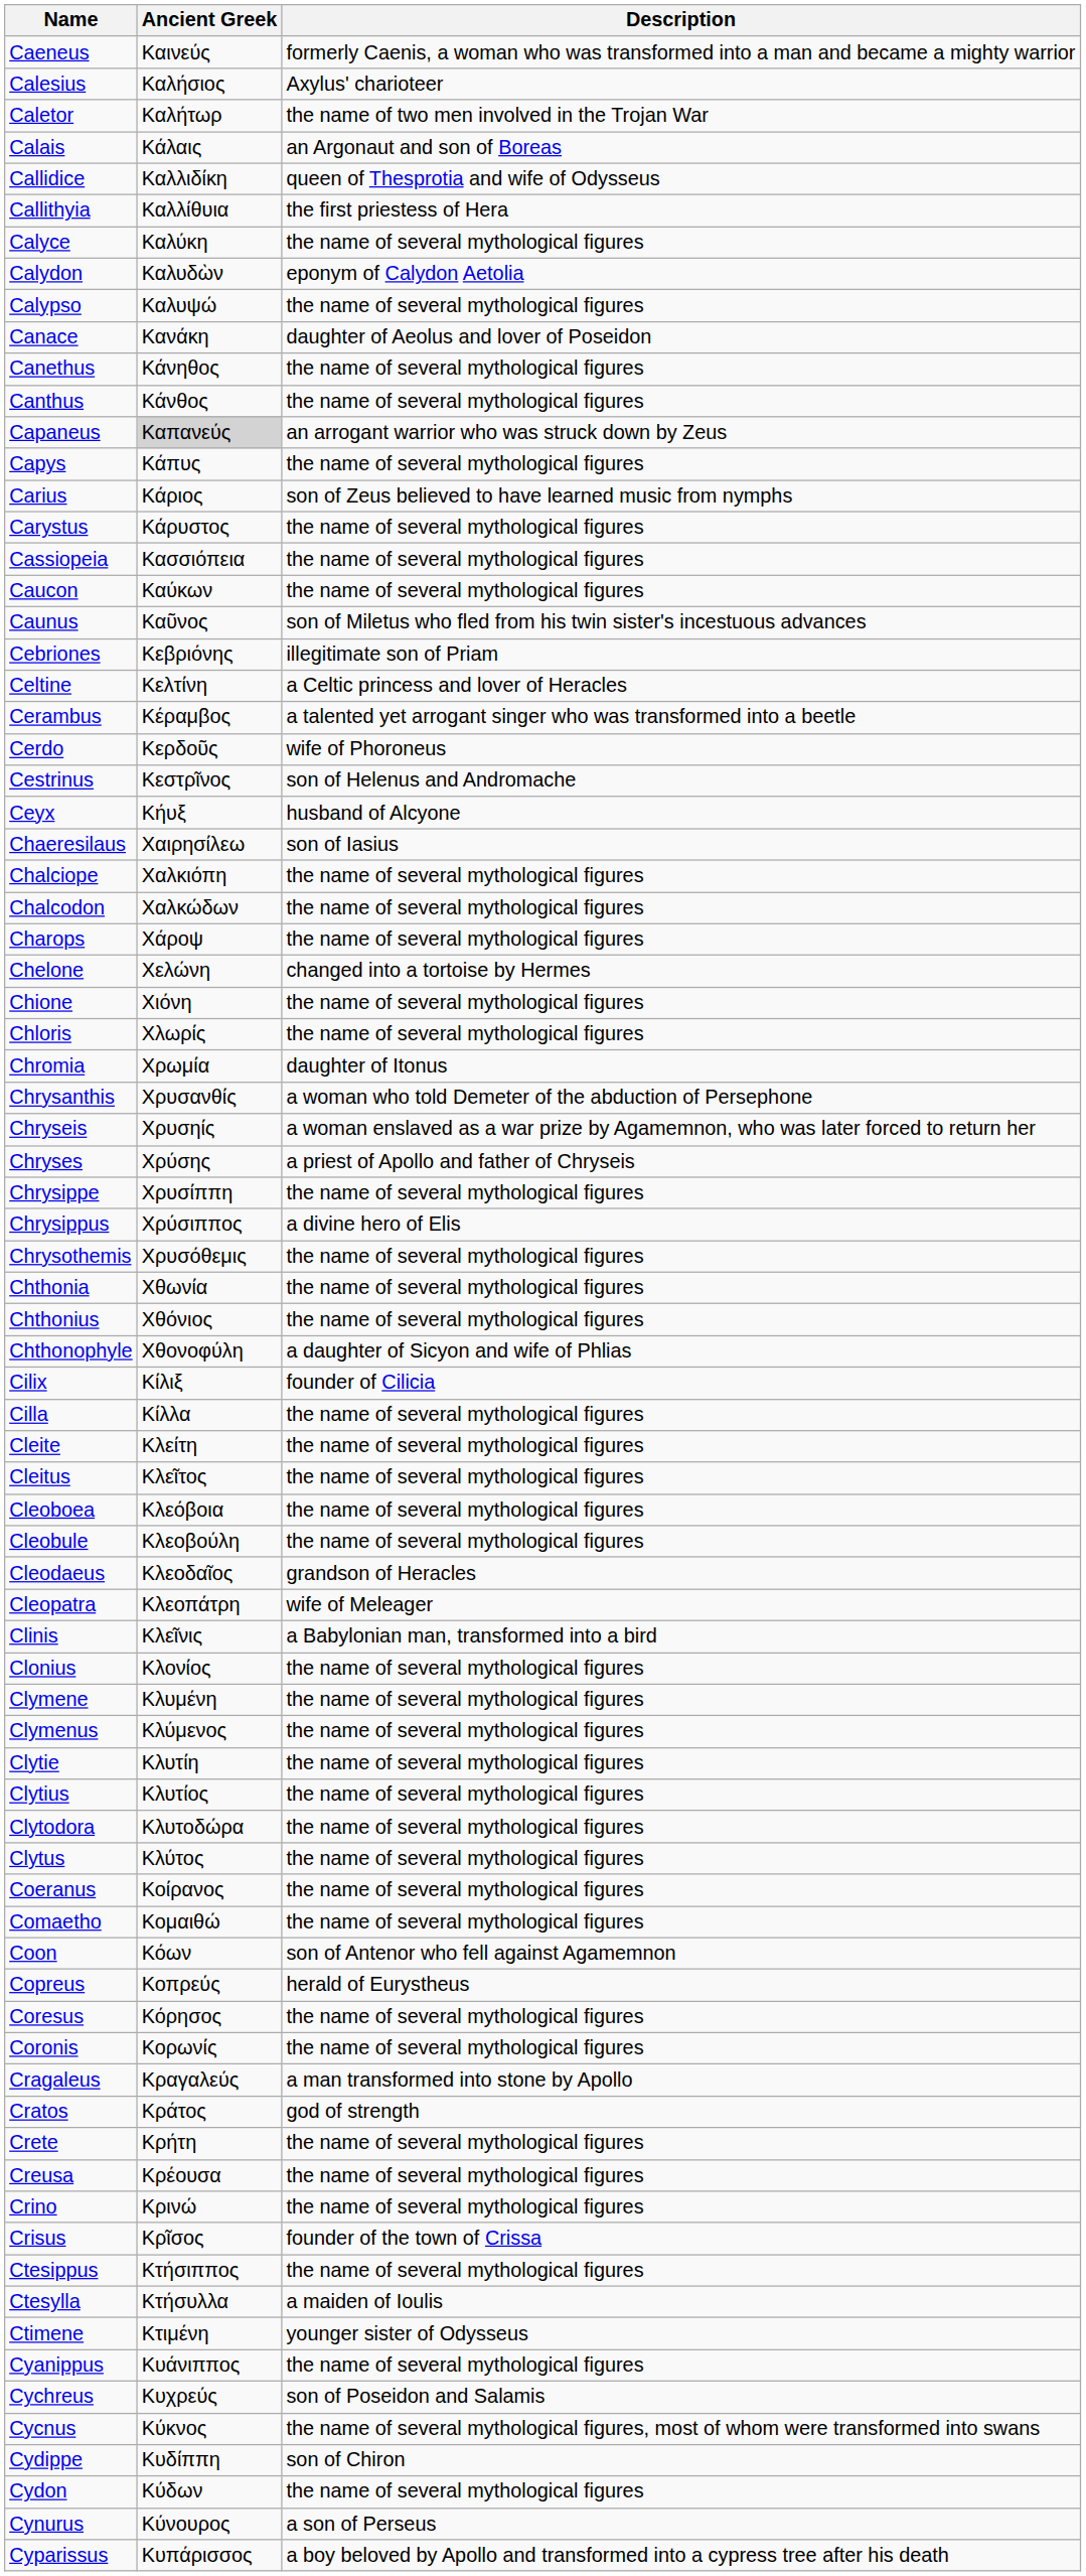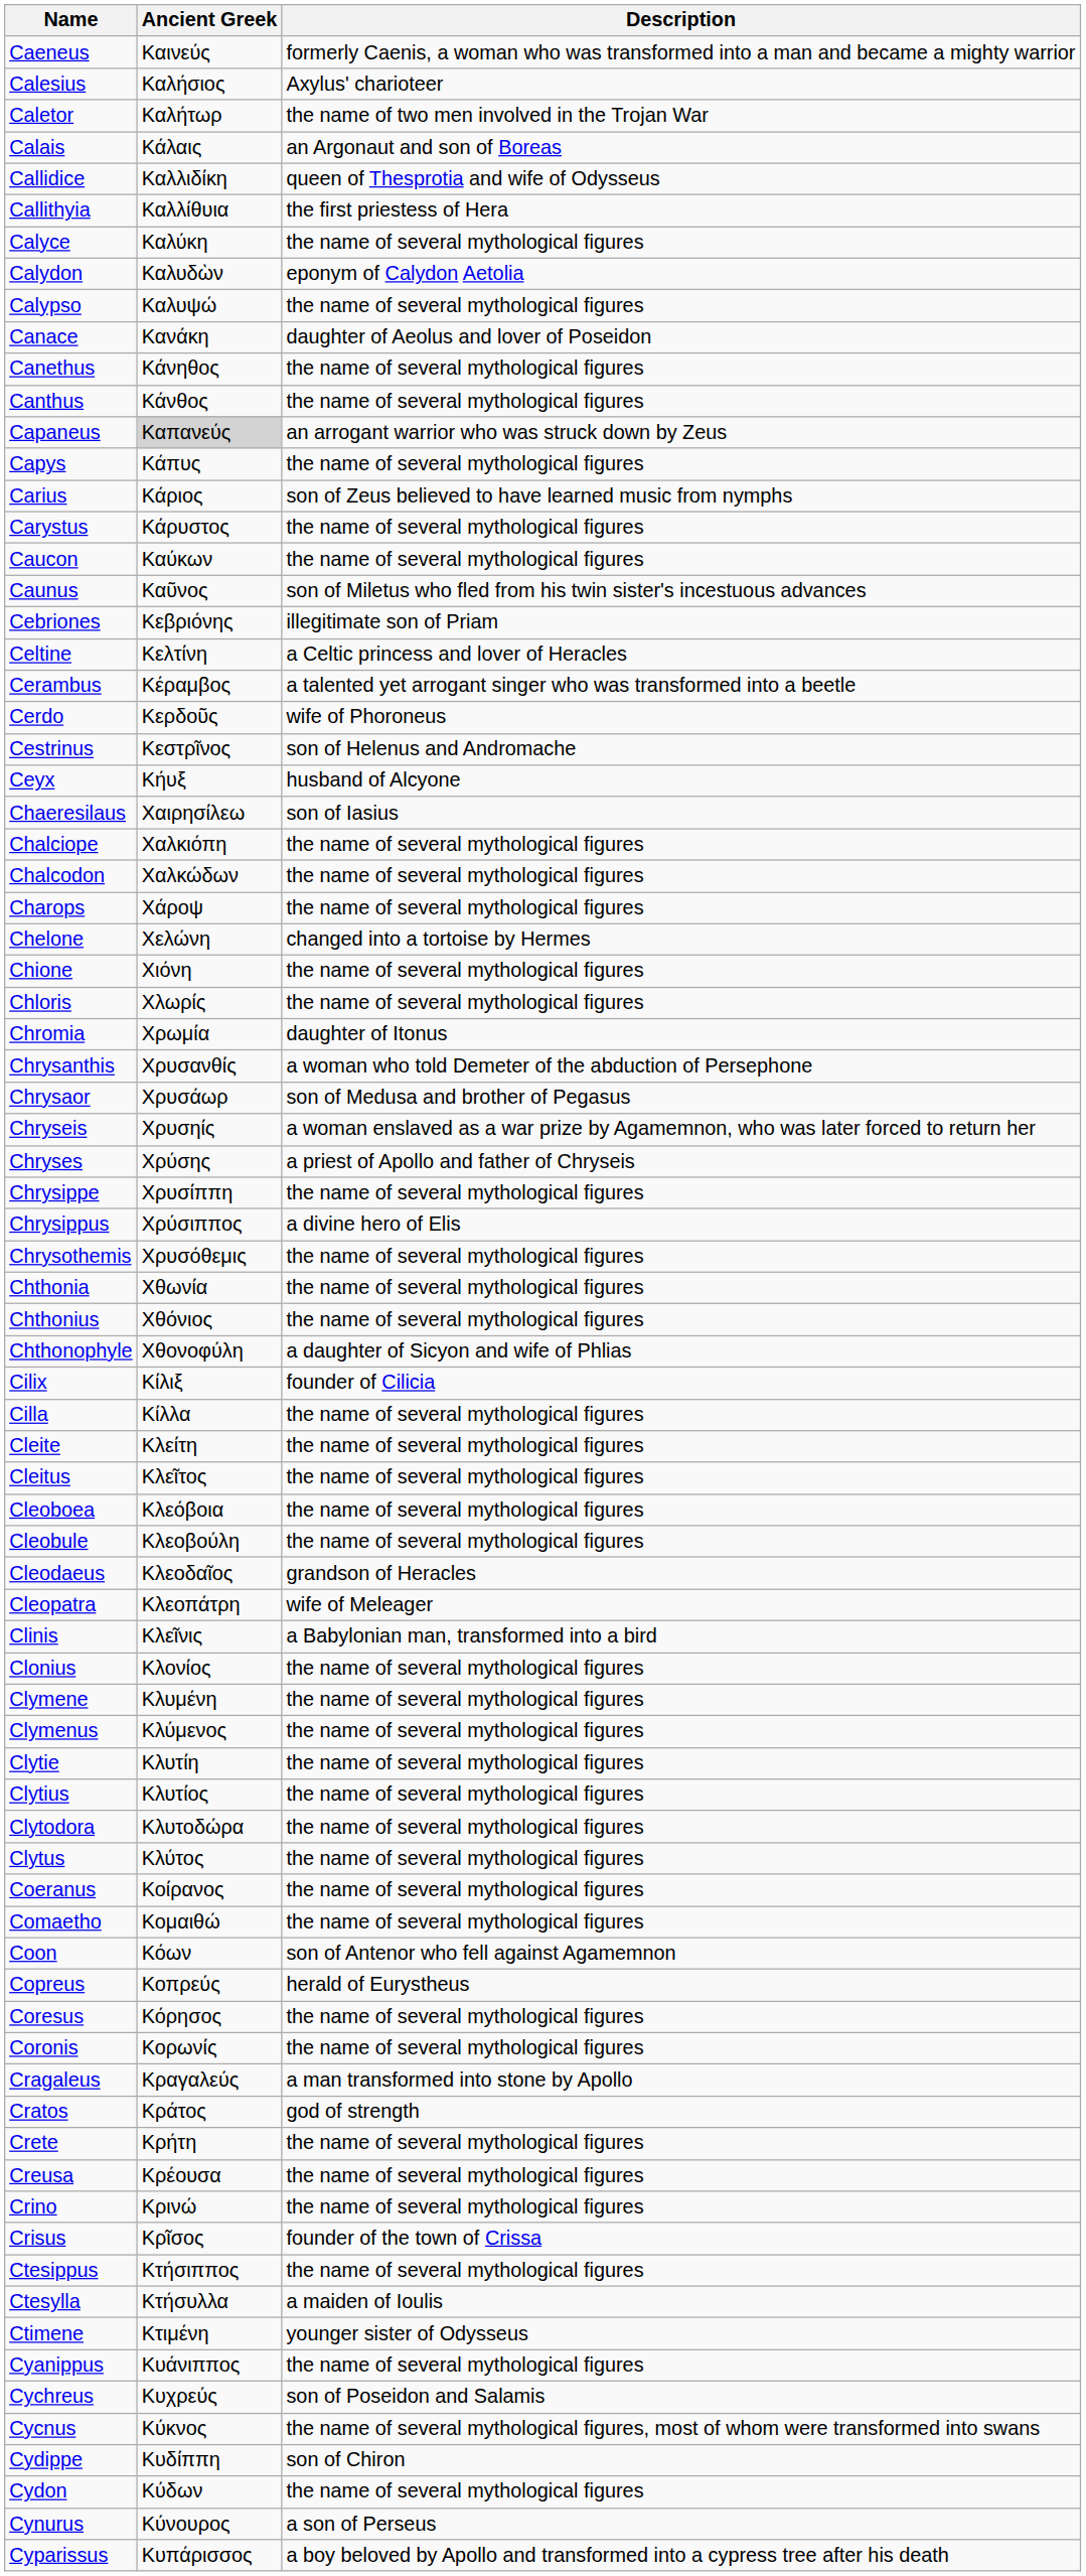 <table class="wikitable">
 <tr>
 <th>Name</th>
 <th>Ancient Greek</th>
 <th>Description</th>
 </tr>
 <tr>
 <td><a href='#'>Caeneus</a></td>
 <td>Καινεύς</td>
 <td>formerly Caenis, a woman who was transformed into a man and became a mighty warrior</td>
 </tr>
 <tr>
 <td><a href='#'>Calesius</a></td>
 <td>Καλήσιος</td>
 <td>Axylus' charioteer</td>
 </tr>
 <tr>
 <td><a href='#'>Caletor</a></td>
 <td>Καλήτωρ</td>
 <td>the name of two men involved in the Trojan War</td>
 </tr>
 <tr>
 <td><a href='#'>Calais</a></td>
 <td>Κάλαις</td>
 <td>an Argonaut and son of <a href='#'>Boreas</a></td>
 </tr>
 <tr>
 <td><a href='#'>Callidice</a></td>
 <td>Καλλιδίκη</td>
 <td>queen of <a href='#'>Thesprotia</a> and wife of Odysseus</td>
 </tr>
 <tr>
 <td><a href='#'>Callithyia</a></td>
 <td>Καλλίθυια</td>
 <td>the first priestess of Hera</td>
 </tr>
 <tr>
 <td><a href='#'>Calyce</a></td>
 <td>Καλύκη</td>
 <td>the name of several mythological figures</td>
 </tr>
 <tr>
 <td><a href='#'>Calydon</a></td>
 <td>Καλυδὼν</td>
 <td>eponym of <a href='#'>Calydon</a> <a href='#'>Aetolia</a></td>
 </tr>
 <tr>
 <td><a href='#'>Calypso</a></td>
 <td>Καλυψώ</td>
 <td>the name of several mythological figures</td>
 </tr>
 <tr>
 <td><a href='#'>Canace</a></td>
 <td>Κανάκη</td>
 <td>daughter of Aeolus and lover of Poseidon</td>
 </tr>
 <tr>
 <td><a href='#'>Canethus</a></td>
 <td>Κάνηθος</td>
 <td>the name of several mythological figures</td>
 </tr>
 <tr>
 <td><a href='#'>Canthus</a></td>
 <td>Κάνθος</td>
 <td>the name of several mythological figures</td>
 </tr>
 <tr>
 <td><a href='#'>Capaneus</a></td>
 <td style="background: lightgrey;">Καπανεύς</td>
 <td>an arrogant warrior who was struck down by Zeus</td>
 </tr>
 <tr>
 <td><a href='#'>Capys</a></td>
 <td>Κάπυς</td>
 <td>the name of several mythological figures</td>
 </tr>
 <tr>
 <td><a href='#'>Carius</a></td>
 <td>Κάριος</td>
 <td>son of Zeus believed to have learned music from nymphs</td>
 </tr>
 <tr>
 <td><a href='#'>Carystus</a></td>
 <td>Κάρυστος</td>
 <td>the name of several mythological figures</td>
 </tr>
 <tr>
-<td><a href='#'>Cassiopeia</a></td>
-<td>Κασσιόπεια</td>
-<td>the name of several mythological figures</td>
-</tr>
-<tr>
 <td><a href='#'>Caucon</a></td>
 <td>Καύκων</td>
 <td>the name of several mythological figures</td>
 </tr>
 <tr>
 <td><a href='#'>Caunus</a></td>
 <td>Καῦνος</td>
 <td>son of Miletus who fled from his twin sister's incestuous advances</td>
 </tr>
 <tr>
 <td><a href='#'>Cebriones</a></td>
 <td>Κεβριόνης</td>
 <td>illegitimate son of Priam</td>
 </tr>
 <tr>
 <td><a href='#'>Celtine</a></td>
 <td>Κελτίνη</td>
 <td>a Celtic princess and lover of Heracles</td>
 </tr>
 <tr>
 <td><a href='#'>Cerambus</a></td>
 <td>Κέραμβος</td>
 <td>a talented yet arrogant singer who was transformed into a beetle</td>
 </tr>
 <tr>
 <td><a href='#'>Cerdo</a></td>
 <td>Κερδοῦς</td>
 <td>wife of Phoroneus</td>
 </tr>
 <tr>
 <td><a href='#'>Cestrinus</a></td>
 <td>Κεστρῖνος</td>
 <td>son of Helenus and Andromache</td>
 </tr>
 <tr>
 <td><a href='#'>Ceyx</a></td>
 <td>Κήυξ</td>
 <td>husband of Alcyone</td>
 </tr>
 <tr>
 <td><a href='#'>Chaeresilaus</a></td>
 <td>Χαιρησίλεω</td>
 <td>son of Iasius</td>
 </tr>
 <tr>
 <td><a href='#'>Chalciope</a></td>
 <td>Χαλκιόπη</td>
 <td>the name of several mythological figures</td>
 </tr>
 <tr>
 <td><a href='#'>Chalcodon</a></td>
 <td>Χαλκώδων</td>
 <td>the name of several mythological figures</td>
 </tr>
 <tr>
 <td><a href='#'>Charops</a></td>
 <td>Χάροψ</td>
 <td>the name of several mythological figures</td>
 </tr>
 <tr>
 <td><a href='#'>Chelone</a></td>
 <td>Χελώνη</td>
 <td>changed into a tortoise by Hermes</td>
 </tr>
 <tr>
 <td><a href='#'>Chione</a></td>
 <td>Χιόνη</td>
 <td>the name of several mythological figures</td>
 </tr>
 <tr>
 <td><a href='#'>Chloris</a></td>
 <td>Χλωρίς</td>
 <td>the name of several mythological figures</td>
 </tr>
 <tr>
 <td><a href='#'>Chromia</a></td>
 <td>Χρωμία</td>
 <td>daughter of Itonus</td>
 </tr>
 <tr>
 <td><a href='#'>Chrysanthis</a></td>
 <td>Χρυσανθίς</td>
 <td>a woman who told Demeter of the abduction of Persephone</td>
+</tr>
+<tr>
+<td><a href='#'>Chrysaor</a></td>
+<td>Χρυσάωρ</td>
+<td>son of Medusa and brother of Pegasus</td>
 </tr>
 <tr>
 <td><a href='#'>Chryseis</a></td>
 <td>Χρυσηίς</td>
 <td>a woman enslaved as a war prize by Agamemnon, who was later forced to return her</td>
 </tr>
 <tr>
 <td><a href='#'>Chryses</a></td>
 <td>Χρύσης</td>
 <td>a priest of Apollo and father of Chryseis</td>
 </tr>
 <tr>
 <td><a href='#'>Chrysippe</a></td>
 <td>Χρυσίππη</td>
 <td>the name of several mythological figures</td>
 </tr>
 <tr>
 <td><a href='#'>Chrysippus</a></td>
 <td>Χρύσιππος</td>
 <td>a divine hero of Elis</td>
 </tr>
 <tr>
 <td><a href='#'>Chrysothemis</a></td>
 <td>Χρυσόθεμις</td>
 <td>the name of several mythological figures</td>
 </tr>
 <tr>
 <td><a href='#'>Chthonia</a></td>
 <td>Χθωνία</td>
 <td>the name of several mythological figures</td>
 </tr>
 <tr>
 <td><a href='#'>Chthonius</a></td>
 <td>Χθόνιος</td>
 <td>the name of several mythological figures</td>
 </tr>
 <tr>
 <td><a href='#'>Chthonophyle</a></td>
 <td>Χθονοφύλη</td>
 <td>a daughter of Sicyon and wife of Phlias</td>
 </tr>
 <tr>
 <td><a href='#'>Cilix</a></td>
 <td>Κίλιξ</td>
 <td>founder of <a href='#'>Cilicia</a></td>
 </tr>
 <tr>
 <td><a href='#'>Cilla</a></td>
 <td>Κίλλα</td>
 <td>the name of several mythological figures</td>
 </tr>
 <tr>
 <td><a href='#'>Cleite</a></td>
 <td>Κλείτη</td>
 <td>the name of several mythological figures</td>
 </tr>
 <tr>
 <td><a href='#'>Cleitus</a></td>
 <td>Κλεῖτος</td>
 <td>the name of several mythological figures</td>
 </tr>
 <tr>
 <td><a href='#'>Cleoboea</a></td>
 <td>Κλεόβοια</td>
 <td>the name of several mythological figures</td>
 </tr>
 <tr>
 <td><a href='#'>Cleobule</a></td>
 <td>Κλεοβούλη</td>
 <td>the name of several mythological figures</td>
 </tr>
 <tr>
 <td><a href='#'>Cleodaeus</a></td>
 <td>Κλεοδαῖος</td>
 <td>grandson of Heracles</td>
 </tr>
 <tr>
 <td><a href='#'>Cleopatra</a></td>
 <td>Κλεοπάτρη</td>
 <td>wife of Meleager</td>
 </tr>
 <tr>
 <td><a href='#'>Clinis</a></td>
 <td>Κλεῖνις</td>
 <td>a Babylonian man, transformed into a bird</td>
 </tr>
 <tr>
 <td><a href='#'>Clonius</a></td>
 <td>Κλονίος</td>
 <td>the name of several mythological figures</td>
 </tr>
 <tr>
 <td><a href='#'>Clymene</a></td>
 <td>Κλυμένη</td>
 <td>the name of several mythological figures</td>
 </tr>
 <tr>
 <td><a href='#'>Clymenus</a></td>
 <td>Κλύμενος</td>
 <td>the name of several mythological figures</td>
 </tr>
 <tr>
 <td><a href='#'>Clytie</a></td>
 <td>Κλυτίη</td>
 <td>the name of several mythological figures</td>
 </tr>
 <tr>
 <td><a href='#'>Clytius</a></td>
 <td>Κλυτίος</td>
 <td>the name of several mythological figures</td>
 </tr>
 <tr>
 <td><a href='#'>Clytodora</a></td>
 <td>Κλυτοδώρα</td>
 <td>the name of several mythological figures</td>
 </tr>
 <tr>
 <td><a href='#'>Clytus</a></td>
 <td>Κλύτος</td>
 <td>the name of several mythological figures</td>
 </tr>
 <tr>
 <td><a href='#'>Coeranus</a></td>
 <td>Κοίρανος</td>
 <td>the name of several mythological figures</td>
 </tr>
 <tr>
 <td><a href='#'>Comaetho</a></td>
 <td>Κομαιθώ</td>
 <td>the name of several mythological figures</td>
 </tr>
 <tr>
 <td><a href='#'>Coon</a></td>
 <td>Κόων</td>
 <td>son of Antenor who fell against Agamemnon</td>
 </tr>
 <tr>
 <td><a href='#'>Copreus</a></td>
 <td>Κοπρεύς</td>
 <td>herald of Eurystheus</td>
 </tr>
 <tr>
 <td><a href='#'>Coresus</a></td>
 <td>Κόρησος</td>
 <td>the name of several mythological figures</td>
 </tr>
 <tr>
 <td><a href='#'>Coronis</a></td>
 <td>Κορωνίς</td>
 <td>the name of several mythological figures</td>
 </tr>
 <tr>
 <td><a href='#'>Cragaleus</a></td>
 <td>Κραγαλεύς</td>
 <td>a man transformed into stone by Apollo</td>
 </tr>
 <tr>
 <td><a href='#'>Cratos</a></td>
 <td>Κράτος</td>
 <td>god of strength</td>
 </tr>
 <tr>
 <td><a href='#'>Crete</a></td>
 <td>Κρήτη</td>
 <td>the name of several mythological figures</td>
 </tr>
 <tr>
 <td><a href='#'>Creusa</a></td>
 <td>Κρέουσα</td>
 <td>the name of several mythological figures</td>
 </tr>
 <tr>
 <td><a href='#'>Crino</a></td>
 <td>Κρινώ</td>
 <td>the name of several mythological figures</td>
 </tr>
 <tr>
 <td><a href='#'>Crisus</a></td>
 <td>Κρῖσος</td>
 <td>founder of the town of <a href='#'>Crissa</a></td>
 </tr>
 <tr>
 <td><a href='#'>Ctesippus</a></td>
 <td>Κτήσιππος</td>
 <td>the name of several mythological figures</td>
 </tr>
 <tr>
 <td><a href='#'>Ctesylla</a></td>
 <td>Κτήσυλλα</td>
 <td>a maiden of Ioulis</td>
 </tr>
 <tr>
 <td><a href='#'>Ctimene</a></td>
 <td>Κτιμένη</td>
 <td>younger sister of Odysseus</td>
 </tr>
 <tr>
 <td><a href='#'>Cyanippus</a></td>
 <td>Κυάνιππος</td>
 <td>the name of several mythological figures</td>
 </tr>
 <tr>
 <td><a href='#'>Cychreus</a></td>
 <td>Κυχρεύς</td>
 <td>son of Poseidon and Salamis</td>
 </tr>
 <tr>
 <td><a href='#'>Cycnus</a></td>
 <td>Κύκνος</td>
 <td>the name of several mythological figures, most of whom were transformed into swans</td>
 </tr>
 <tr>
 <td><a href='#'>Cydippe</a></td>
 <td>Κυδίππη</td>
 <td>son of Chiron</td>
 </tr>
 <tr>
 <td><a href='#'>Cydon</a></td>
 <td>Κύδων</td>
 <td>the name of several mythological figures</td>
 </tr>
 <tr>
 <td><a href='#'>Cynurus</a></td>
 <td>Κύνουρος</td>
 <td>a son of Perseus</td>
 </tr>
 <tr>
 <td><a href='#'>Cyparissus</a></td>
 <td>Κυπάρισσος</td>
 <td>a boy beloved by Apollo and transformed into a cypress tree after his death</td>
 </tr>
 </table>
